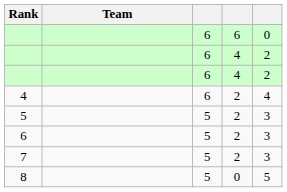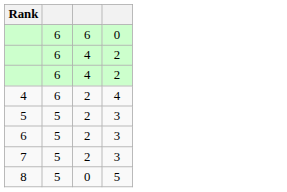 <table class="wikitable" style="text-align: center;">
 <tr>
 <th width=40>Rank</th>
-<th width=180>Team</th>
 <th width=30></th>
 <th width=30></th>
 <th width=30></th>
 </tr>
 <tr bgcolor=ccffcc>
 <td></td>
-<td align=left></td>
 <td>6</td>
 <td>6</td>
 <td>0</td>
 </tr>
 <tr bgcolor=ccffcc>
 <td></td>
-<td align=left></td>
 <td>6</td>
 <td>4</td>
 <td>2</td>
 </tr>
 <tr bgcolor=ccffcc>
 <td></td>
-<td align=left></td>
 <td>6</td>
 <td>4</td>
 <td>2</td>
 </tr>
 <tr>
 <td>4</td>
-<td align=left></td>
 <td>6</td>
 <td>2</td>
 <td>4</td>
 </tr>
 <tr>
 <td>5</td>
-<td align=left></td>
 <td>5</td>
 <td>2</td>
 <td>3</td>
 </tr>
 <tr>
 <td>6</td>
-<td align=left></td>
 <td>5</td>
 <td>2</td>
 <td>3</td>
 </tr>
 <tr>
 <td>7</td>
-<td align=left></td>
 <td>5</td>
 <td>2</td>
 <td>3</td>
 </tr>
 <tr>
 <td>8</td>
-<td align=left></td>
 <td>5</td>
 <td>0</td>
 <td>5</td>
 </tr>
 </table>
